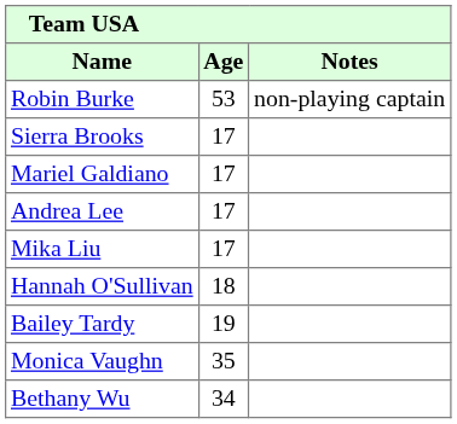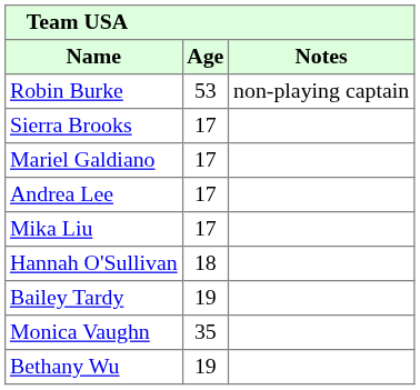 <table border="1" cellpadding="3" style="border-collapse: collapse;">
 <tr style="background:#ddffdd;">
 <td colspan="6">   <strong>Team USA</strong></td>
 </tr>
 <tr style="background:#ddffdd;">
 <th>Name</th>
 <th>Age</th>
 <th>Notes</th>
 </tr>
 <tr>
 <td><a href='#'>Robin Burke</a></td>
 <td align=center>53</td>
 <td>non-playing captain</td>
 </tr>
 <tr>
 <td><a href='#'>Sierra Brooks</a></td>
 <td align=center>17</td>
 <td></td>
 </tr>
 <tr>
 <td><a href='#'>Mariel Galdiano</a></td>
 <td align=center>17</td>
 <td></td>
 </tr>
 <tr>
 <td><a href='#'>Andrea Lee</a></td>
 <td align=center>17</td>
 <td></td>
 </tr>
 <tr>
 <td><a href='#'>Mika Liu</a></td>
 <td align=center>17</td>
 <td></td>
 </tr>
 <tr>
 <td><a href='#'>Hannah O'Sullivan</a></td>
 <td align=center>18</td>
 <td></td>
 </tr>
 <tr>
 <td><a href='#'>Bailey Tardy</a></td>
 <td align=center>19</td>
 <td></td>
 </tr>
 <tr>
 <td><a href='#'>Monica Vaughn</a></td>
 <td align=center>35</td>
 <td></td>
 </tr>
 <tr>
 <td><a href='#'>Bethany Wu</a></td>
-<td align=center>34</td>
+<td align=center>19</td>
 <td></td>
 </tr>
 </table>
